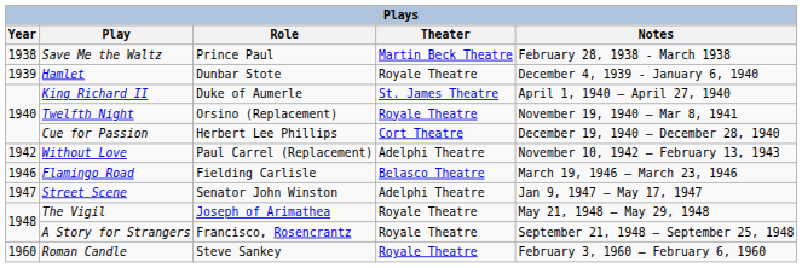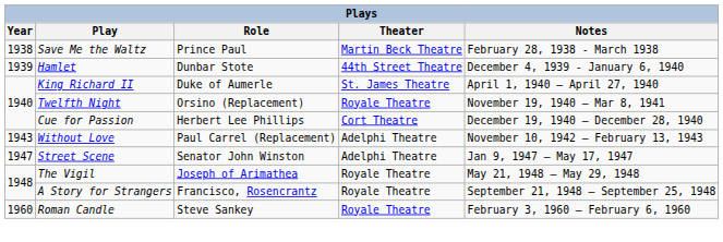 <table class="wikitable" style="font-size: 90%;">
 <tr>
 <th colspan="5" style="background: LightSteelBlue;">Plays</th>
 </tr>
 <tr>
 <th>Year</th>
 <th>Play</th>
 <th>Role</th>
 <th>Theater</th>
 <th>Notes</th>
 </tr>
 <tr>
 <td>1938</td>
 <td><em>Save Me the Waltz</em></td>
 <td>Prince Paul</td>
 <td><a href='#'>Martin Beck Theatre</a></td>
 <td>February 28, 1938 - March 1938</td>
 </tr>
 <tr>
 <td>1939</td>
 <td><em><a href='#'>Hamlet</a></em></td>
 <td>Dunbar Stote</td>
-<td>Royale Theatre</td>
+<td><a href='#'>44th Street Theatre</a></td>
 <td>December 4, 1939 - January 6, 1940</td>
 </tr>
 <tr>
 <td rowspan=3>1940</td>
 <td><em><a href='#'>King Richard II</a></em></td>
 <td>Duke of Aumerle</td>
 <td><a href='#'>St. James Theatre</a></td>
 <td>April 1, 1940 – April 27, 1940</td>
 </tr>
 <tr>
 <td><em><a href='#'>Twelfth Night</a></em></td>
 <td>Orsino (Replacement)</td>
 <td><a href='#'>Royale Theatre</a></td>
 <td>November 19, 1940 – Mar 8, 1941</td>
 </tr>
 <tr>
 <td><em>Cue for Passion</em></td>
 <td>Herbert Lee Phillips</td>
 <td><a href='#'>Cort Theatre</a></td>
 <td>December 19, 1940 – December 28, 1940</td>
 </tr>
 <tr>
-<td>1942</td>
+<td>1943</td>
 <td><em><a href='#'>Without Love</a></em></td>
 <td>Paul Carrel (Replacement)</td>
 <td>Adelphi Theatre</td>
 <td>November 10, 1942 – February 13, 1943</td>
-</tr>
-<tr>
-<td>1946</td>
-<td><em><a href='#'>Flamingo Road</a></em></td>
-<td>Fielding Carlisle</td>
-<td><a href='#'>Belasco Theatre</a></td>
-<td>March 19, 1946 – March 23, 1946</td>
 </tr>
 <tr>
 <td>1947</td>
 <td><em><a href='#'>Street Scene</a></em></td>
 <td>Senator John Winston</td>
 <td>Adelphi Theatre</td>
 <td>Jan 9, 1947 – May 17, 1947</td>
 </tr>
 <tr>
 <td rowspan=2>1948</td>
 <td><em>The Vigil</em></td>
 <td><a href='#'>Joseph of Arimathea</a></td>
 <td>Royale Theatre</td>
 <td>May 21, 1948 – May 29, 1948</td>
 </tr>
 <tr>
 <td><em>A Story for Strangers</em></td>
 <td>Francisco, <a href='#'>Rosencrantz</a></td>
 <td>Royale Theatre</td>
 <td>September 21, 1948 – September 25, 1948</td>
 </tr>
 <tr>
 <td>1960</td>
 <td><em>Roman Candle</em></td>
 <td>Steve Sankey</td>
 <td><a href='#'>Royale Theatre</a></td>
 <td>February 3, 1960 – February 6, 1960</td>
 </tr>
 </table>
